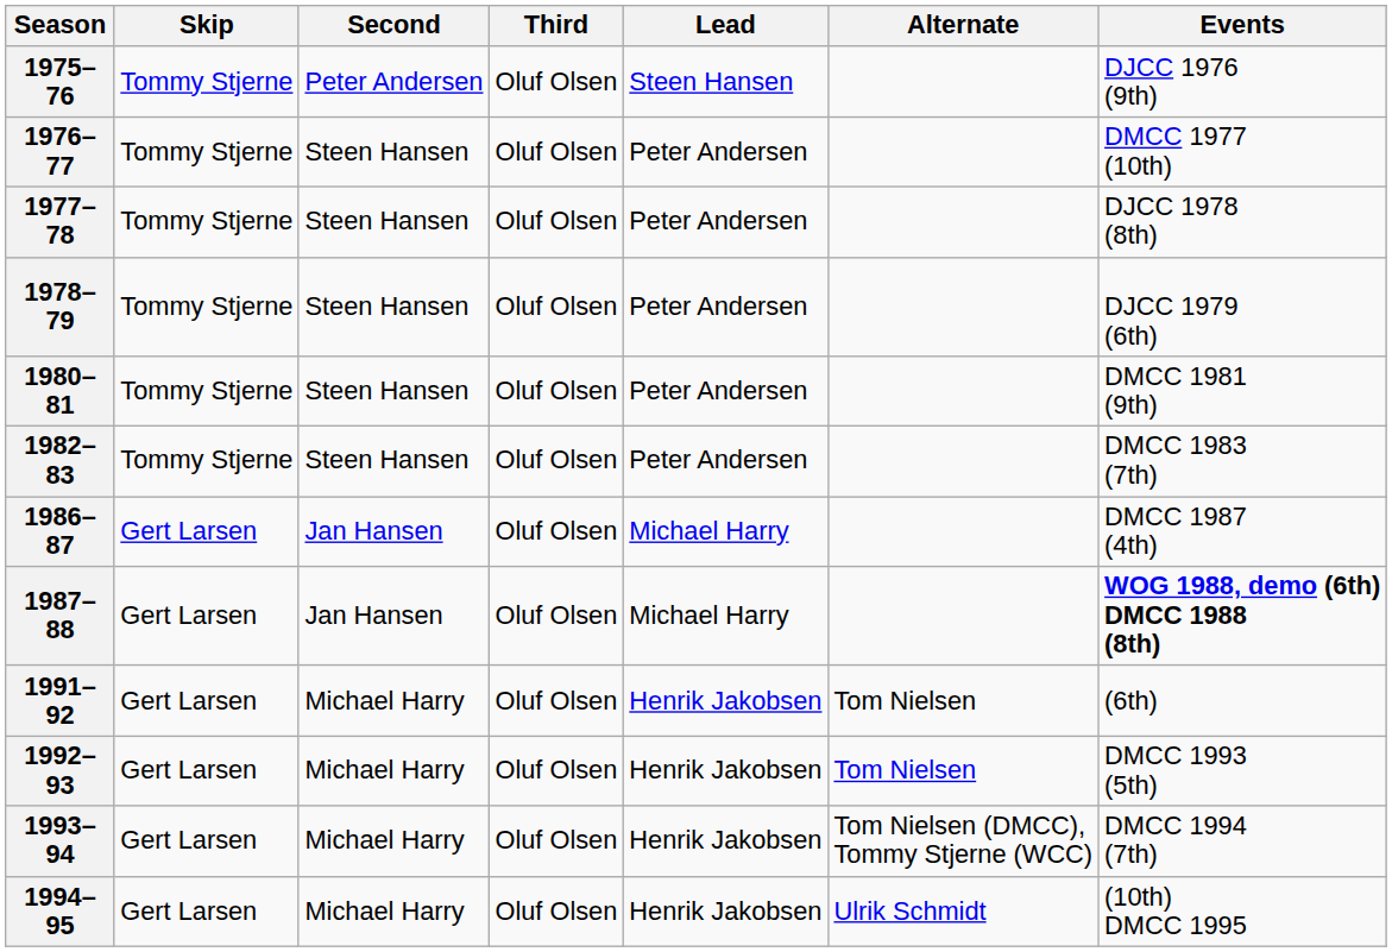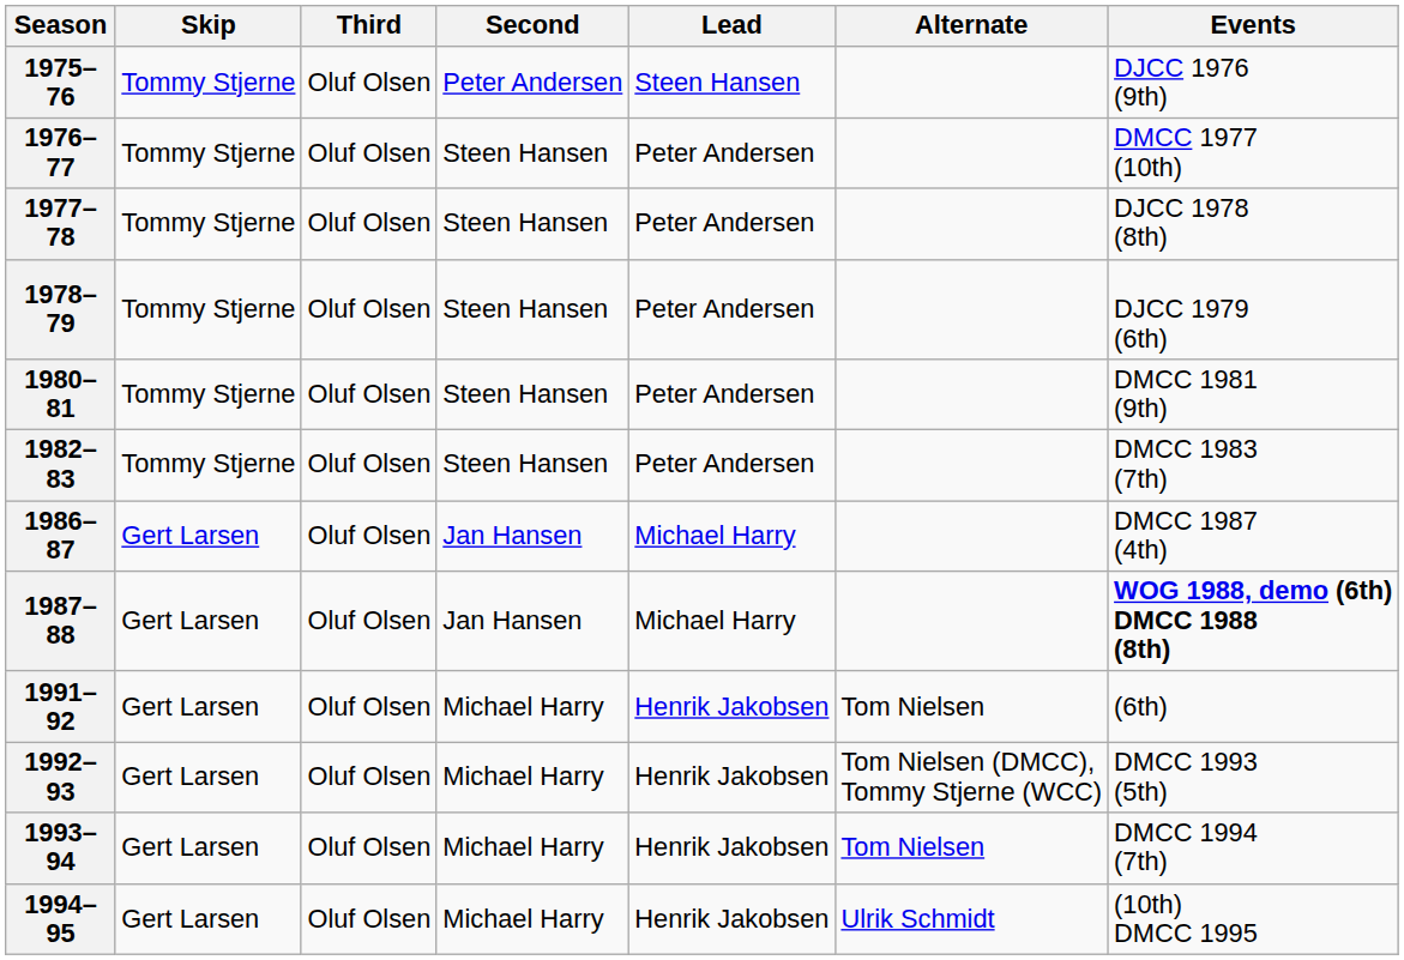 <table class="wikitable">
 <tr>
 <th scope="col" width=60>Season</th>
 <th scope="col">Skip</th>
+<th scope="col">Third</th>
 <th scope="col">Second</th>
-<th scope="col">Third</th>
 <th scope="col">Lead</th>
 <th scope="col">Alternate</th>
 <th scope="col">Events</th>
 </tr>
 <tr>
 <th scope="row">1975–76</th>
 <td><a href='#'>Tommy Stjerne</a></td>
+<td>Oluf Olsen</td>
 <td><a href='#'>Peter Andersen</a></td>
-<td>Oluf Olsen</td>
 <td><a href='#'>Steen Hansen</a></td>
 <td></td>
 <td><a href='#'>DJCC</a> 1976 <br> (9th)</td>
 </tr>
 <tr>
 <th scope="row">1976–77</th>
 <td>Tommy Stjerne</td>
+<td>Oluf Olsen</td>
 <td>Steen Hansen</td>
-<td>Oluf Olsen</td>
 <td>Peter Andersen</td>
 <td></td>
 <td><a href='#'>DMCC</a> 1977 <br> (10th)</td>
 </tr>
 <tr>
 <th scope="row">1977–78</th>
 <td>Tommy Stjerne</td>
+<td>Oluf Olsen</td>
 <td>Steen Hansen</td>
-<td>Oluf Olsen</td>
 <td>Peter Andersen</td>
 <td></td>
 <td>DJCC 1978 <br> (8th)</td>
 </tr>
 <tr>
 <th scope="row">1978–79</th>
 <td>Tommy Stjerne</td>
+<td>Oluf Olsen</td>
 <td>Steen Hansen</td>
-<td>Oluf Olsen</td>
 <td>Peter Andersen</td>
 <td></td>
 <td> <br>DJCC 1979 <br> (6th)</td>
 </tr>
 <tr>
 <th scope="row">1980–81</th>
 <td>Tommy Stjerne</td>
+<td>Oluf Olsen</td>
 <td>Steen Hansen</td>
-<td>Oluf Olsen</td>
 <td>Peter Andersen</td>
 <td></td>
 <td>DMCC 1981 <br> (9th)</td>
 </tr>
 <tr>
 <th scope="row">1982–83</th>
 <td>Tommy Stjerne</td>
+<td>Oluf Olsen</td>
 <td>Steen Hansen</td>
-<td>Oluf Olsen</td>
 <td>Peter Andersen</td>
 <td></td>
 <td>DMCC 1983 <br> (7th)</td>
 </tr>
 <tr>
 <th scope="row">1986–87</th>
 <td><a href='#'>Gert Larsen</a></td>
+<td>Oluf Olsen</td>
 <td><a href='#'>Jan Hansen</a></td>
-<td>Oluf Olsen</td>
 <td><a href='#'>Michael Harry</a></td>
 <td></td>
 <td>DMCC 1987 <br> (4th)</td>
 </tr>
 <tr>
 <th scope="row">1987–88</th>
 <td>Gert Larsen</td>
+<td>Oluf Olsen</td>
 <td>Jan Hansen</td>
-<td>Oluf Olsen</td>
 <td>Michael Harry</td>
 <td></td>
 <td><strong><a href='#'>WOG 1988, demo</a> (6th)<br>DMCC 1988 <br> (8th)</strong></td>
 </tr>
 <tr>
 <th scope="row">1991–92</th>
 <td>Gert Larsen</td>
+<td>Oluf Olsen</td>
 <td>Michael Harry</td>
-<td>Oluf Olsen</td>
 <td><a href='#'>Henrik Jakobsen</a></td>
 <td>Tom Nielsen</td>
 <td> (6th)</td>
 </tr>
 <tr>
 <th scope="row">1992–93</th>
 <td>Gert Larsen</td>
+<td>Oluf Olsen</td>
 <td>Michael Harry</td>
-<td>Oluf Olsen</td>
 <td>Henrik Jakobsen</td>
-<td><a href='#'>Tom Nielsen</a></td>
+<td>Tom Nielsen (DMCC),<br>Tommy Stjerne (WCC)</td>
 <td>DMCC 1993 <br> (5th)</td>
 </tr>
 <tr>
 <th scope="row">1993–94</th>
 <td>Gert Larsen</td>
+<td>Oluf Olsen</td>
 <td>Michael Harry</td>
-<td>Oluf Olsen</td>
 <td>Henrik Jakobsen</td>
-<td>Tom Nielsen (DMCC),<br>Tommy Stjerne (WCC)</td>
+<td><a href='#'>Tom Nielsen</a></td>
 <td>DMCC 1994 <br> (7th)</td>
 </tr>
 <tr>
 <th scope="row">1994–95</th>
 <td>Gert Larsen</td>
+<td>Oluf Olsen</td>
 <td>Michael Harry</td>
-<td>Oluf Olsen</td>
 <td>Henrik Jakobsen</td>
 <td><a href='#'>Ulrik Schmidt</a></td>
 <td> (10th)<br>DMCC 1995 </td>
 </tr>
 </table>
